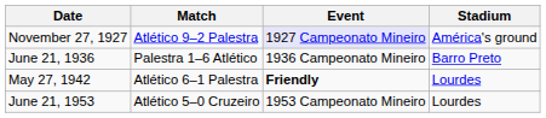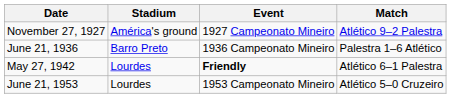 <table class="wikitable">
 <tr>
 <th>Date</th>
+<th>Stadium</th>
+<th>Event</th>
 <th>Match</th>
-<th>Event</th>
-<th>Stadium</th>
 </tr>
 <tr>
 <td>November 27, 1927</td>
+<td><a href='#'>América</a>'s ground</td>
+<td>1927 <a href='#'>Campeonato Mineiro</a></td>
 <td><a href='#'>Atlético 9–2 Palestra</a></td>
-<td style="background: lavender;">1927 <a href='#'>Campeonato Mineiro</a></td>
-<td><a href='#'>América</a>'s ground</td>
 </tr>
 <tr>
 <td>June 21, 1936</td>
+<td><a href='#'>Barro Preto</a></td>
+<td>1936 Campeonato Mineiro</td>
 <td>Palestra 1–6 Atlético</td>
-<td>1936 Campeonato Mineiro</td>
-<td><a href='#'>Barro Preto</a></td>
 </tr>
 <tr>
 <td>May 27, 1942</td>
+<td><a href='#'>Lourdes</a></td>
+<td><strong>Friendly</strong></td>
 <td>Atlético 6–1 Palestra</td>
-<td><strong>Friendly</strong></td>
-<td><a href='#'>Lourdes</a></td>
 </tr>
 <tr>
 <td>June 21, 1953</td>
+<td>Lourdes</td>
+<td>1953 Campeonato Mineiro</td>
 <td>Atlético 5–0 Cruzeiro</td>
-<td>1953 Campeonato Mineiro</td>
-<td>Lourdes</td>
 </tr>
 </table>
